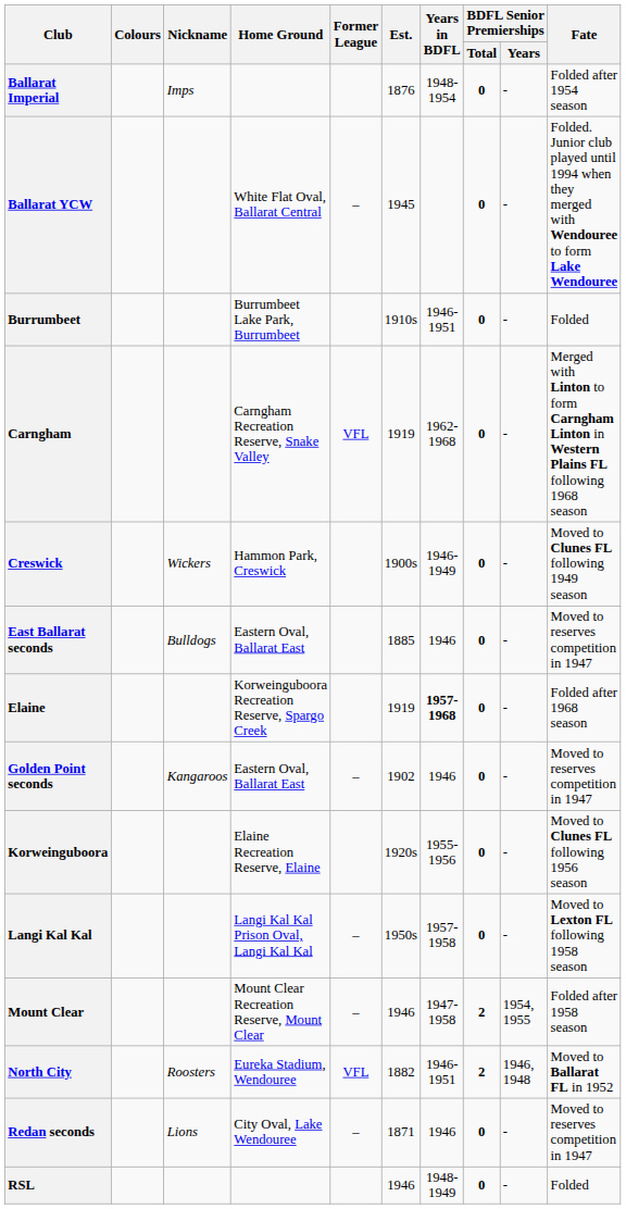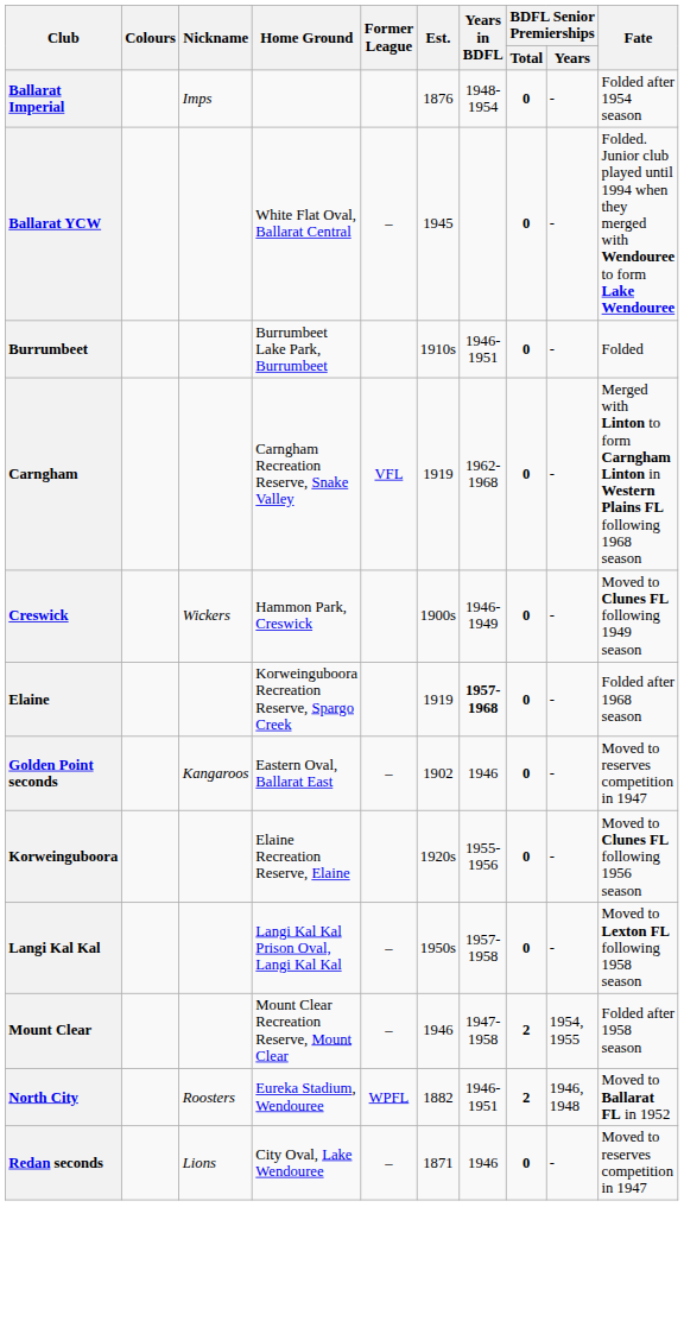 <table class="wikitable sortable" style="text-align:center; width:100%">
 <tr>
 <th rowspan="2">Club</th>
 <th rowspan="2">Colours</th>
 <th rowspan="2">Nickname</th>
 <th rowspan="2">Home Ground</th>
 <th rowspan="2">Former League</th>
 <th rowspan="2">Est.</th>
 <th rowspan="2">Years in BDFL</th>
 <th colspan="2">BDFL Senior Premierships</th>
 <th rowspan="2">Fate</th>
 </tr>
 <tr>
 <th>Total</th>
 <th>Years</th>
 </tr>
 <tr>
 <th style="text-align:left"><a href='#'>Ballarat Imperial</a></th>
 <td></td>
 <td align="left"><em>Imps</em></td>
 <td align="left"></td>
 <td></td>
 <td align="center">1876</td>
 <td>1948-1954</td>
 <td align="center"><strong>0</strong></td>
 <td align="left">-</td>
 <td align="left">Folded after 1954 season</td>
 </tr>
 <tr>
 <th style="text-align:left"><a href='#'>Ballarat YCW</a></th>
 <td></td>
 <td></td>
 <td align="left">White Flat Oval, <a href='#'>Ballarat Central</a></td>
 <td>–</td>
 <td>1945</td>
 <td></td>
 <td><strong>0</strong></td>
 <td align="left">-</td>
 <td align="left">Folded. Junior club played until 1994 when they merged with <strong>Wendouree</strong> to form <a href='#'><strong>Lake Wendouree</strong></a></td>
 </tr>
 <tr>
 <th style="text-align:left">Burrumbeet</th>
 <td></td>
 <td align="left"></td>
 <td align="left">Burrumbeet Lake Park, <a href='#'>Burrumbeet</a></td>
 <td></td>
 <td align="center">1910s</td>
 <td>1946-1951</td>
 <td align="center"><strong>0</strong></td>
 <td align="left">-</td>
 <td align="left">Folded</td>
 </tr>
 <tr>
 <th style="text-align:left">Carngham</th>
 <td></td>
 <td align="left"></td>
 <td align="left">Carngham Recreation Reserve, <a href='#'>Snake Valley</a></td>
 <td><a href='#'>VFL</a></td>
 <td align="center">1919</td>
 <td>1962-1968</td>
 <td align="center"><strong>0</strong></td>
 <td align="left">-</td>
 <td align="left">Merged with <strong>Linton</strong> to form <strong>Carngham Linton</strong> in <strong>Western Plains FL</strong> following 1968 season</td>
 </tr>
 <tr>
 <th style="text-align:left"><a href='#'>Creswick</a></th>
 <td></td>
 <td align="left"><em>Wickers</em></td>
 <td align="left">Hammon Park, <a href='#'>Creswick</a></td>
 <td></td>
 <td align="center">1900s</td>
 <td>1946-1949</td>
 <td align="center"><strong>0</strong></td>
 <td align="left">-</td>
 <td align="left">Moved to <strong>Clunes FL</strong> following 1949 season</td>
 </tr>
 <tr>
-<th style="text-align:left"><a href='#'>East Ballarat</a> seconds</th>
-<td></td>
-<td align="left"><em>Bulldogs</em></td>
-<td align="left">Eastern Oval, <a href='#'>Ballarat East</a></td>
-<td></td>
-<td>1885</td>
-<td>1946</td>
-<td><strong>0</strong></td>
-<td align="left">-</td>
-<td align="left">Moved to reserves competition in 1947</td>
-</tr>
-<tr>
 <th style="text-align:left">Elaine</th>
 <td></td>
 <td align="left"></td>
 <td align="left">Korweinguboora Recreation Reserve, <a href='#'>Spargo Creek</a></td>
 <td></td>
 <td align="center">1919</td>
 <td><strong>1957-1968</strong></td>
 <td align="center"><strong>0</strong></td>
 <td align="left">-</td>
 <td align="left">Folded after 1968 season</td>
 </tr>
 <tr>
 <th style="text-align:left"><a href='#'>Golden Point</a> seconds</th>
 <td></td>
 <td align="left"><em>Kangaroos</em></td>
 <td align="left">Eastern Oval, <a href='#'>Ballarat East</a></td>
 <td>–</td>
 <td>1902</td>
 <td>1946</td>
 <td><strong>0</strong></td>
 <td align="left">-</td>
 <td align="left">Moved to reserves competition in 1947</td>
 </tr>
 <tr>
 <th style="text-align:left">Korweinguboora</th>
 <td></td>
 <td align="left"></td>
 <td align="left">Elaine Recreation Reserve, <a href='#'>Elaine</a></td>
 <td align="center"></td>
 <td align="center">1920s</td>
 <td>1955-1956</td>
 <td align="center"><strong>0</strong></td>
 <td align="left">-</td>
 <td align="left">Moved to <strong>Clunes FL</strong> following 1956 season</td>
 </tr>
 <tr>
 <th style="text-align:left">Langi Kal Kal</th>
 <td></td>
 <td align="left"></td>
 <td align="left"><a href='#'>Langi Kal Kal Prison Oval, Langi Kal Kal</a></td>
 <td>–</td>
 <td align="center">1950s</td>
 <td>1957-1958</td>
 <td align="center"><strong>0</strong></td>
 <td align="left">-</td>
 <td align="left">Moved to <strong>Lexton FL</strong> following 1958 season</td>
 </tr>
 <tr>
 <th style="text-align:left">Mount Clear</th>
 <td></td>
 <td align="left"></td>
 <td align="left">Mount Clear Recreation Reserve, <a href='#'>Mount Clear</a></td>
 <td>–</td>
 <td align="center">1946</td>
 <td>1947-1958</td>
 <td align="center"><strong>2</strong></td>
 <td align="left">1954, 1955</td>
 <td align="left">Folded after 1958 season</td>
 </tr>
 <tr>
 <th style="text-align:left"><a href='#'>North City</a></th>
 <td></td>
 <td align="left"><em>Roosters</em></td>
 <td align="left"><a href='#'>Eureka Stadium</a>, <a href='#'>Wendouree</a></td>
-<td><a href='#'>VFL</a></td>
+<td><a href='#'>WPFL</a></td>
 <td align="center">1882</td>
 <td>1946-1951</td>
 <td align="center"><strong>2</strong></td>
 <td align="left">1946, 1948</td>
 <td align="left">Moved to <strong>Ballarat FL</strong> in 1952</td>
 </tr>
 <tr>
 <th style="text-align:left"><a href='#'>Redan</a> seconds</th>
 <td></td>
 <td align="left"><em>Lions</em></td>
 <td align="left">City Oval, <a href='#'>Lake Wendouree</a></td>
 <td>–</td>
 <td>1871</td>
 <td>1946</td>
 <td><strong>0</strong></td>
 <td align="left">-</td>
 <td align="left">Moved to reserves competition in 1947</td>
 </tr>
-<tr>
-<th style="text-align:left">RSL</th>
-<td></td>
-<td align="left"></td>
-<td align="left"></td>
-<td></td>
-<td align="center">1946</td>
-<td>1948-1949</td>
-<td align="center"><strong>0</strong></td>
-<td align="left">-</td>
-<td align="left">Folded</td>
-</tr>
 </table>
